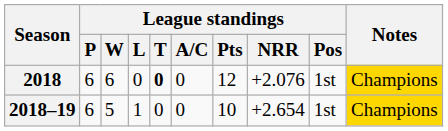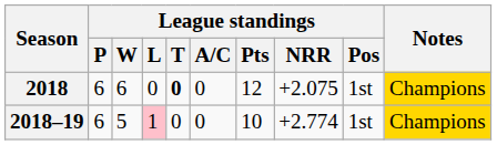 <table class="wikitable sortable">
 <tr>
 <th scope="col" rowspan="2">Season</th>
 <th scope="col" colspan="8">League standings</th>
 <th scope="col" rowspan="2">Notes</th>
 </tr>
 <tr>
 <th scope="col">P</th>
 <th scope="col">W</th>
 <th scope="col">L</th>
 <th scope="col">T</th>
 <th scope="col">A/C</th>
 <th scope="col">Pts</th>
 <th scope="col">NRR</th>
 <th scope="col">Pos</th>
 </tr>
 <tr>
 <th scope="row">2018</th>
 <td>6</td>
 <td>6</td>
 <td>0</td>
 <td><strong>0</strong></td>
 <td>0</td>
 <td>12</td>
-<td>+2.076</td>
+<td>+2.075</td>
 <td>1st</td>
 <td style="background: gold;">Champions</td>
 </tr>
 <tr>
 <th scope="row">2018–19</th>
 <td>6</td>
 <td>5</td>
-<td>1</td>
+<td style="background: pink;">1</td>
 <td>0</td>
 <td>0</td>
 <td>10</td>
-<td>+2.654</td>
+<td>+2.774</td>
 <td>1st</td>
 <td style="background: gold;">Champions</td>
 </tr>
 </table>
